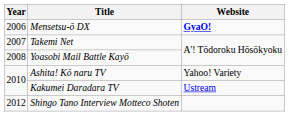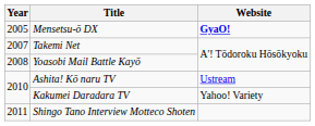 <table class="wikitable">
 <tr>
 <th>Year</th>
 <th>Title</th>
 <th>Website</th>
 </tr>
 <tr>
-<td>2006</td>
+<td>2005</td>
 <td><em>Mensetsu-ō DX</em></td>
 <td><strong><a href='#'>GyaO!</a></strong></td>
 </tr>
 <tr>
 <td>2007</td>
 <td><em>Takemi Net</em></td>
 <td rowspan="2">A'! Tōdoroku Hōsōkyoku</td>
 </tr>
 <tr>
 <td>2008</td>
 <td><em>Yoasobi Mail Battle Kayō</em></td>
 </tr>
 <tr>
 <td rowspan="2">2010</td>
 <td><em>Ashita! Kō naru TV</em></td>
+<td><a href='#'>Ustream</a></td>
+</tr>
+<tr>
+<td><em>Kakumei Daradara TV</em></td>
 <td>Yahoo! Variety</td>
 </tr>
 <tr>
-<td><em>Kakumei Daradara TV</em></td>
-<td><a href='#'>Ustream</a></td>
-</tr>
-<tr>
-<td>2012</td>
+<td>2011</td>
 <td><em>Shingo Tano Interview Motteco Shoten</em></td>
 <td></td>
 </tr>
 </table>
